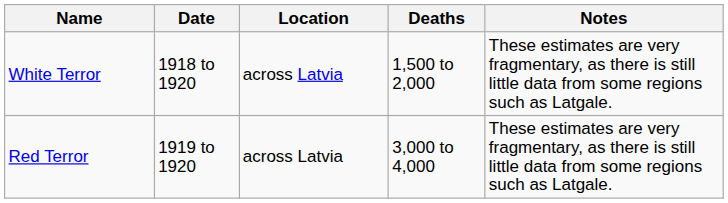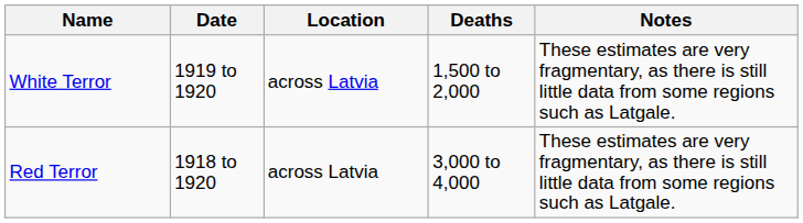 <table class="sortable wikitable" style="font-size:90%;">
 <tr>
 <th style="width:120px;">Name</th>
 <th style="width:65px;">Date</th>
 <th style="width:120px;">Location</th>
 <th style="width:75px;">Deaths</th>
 <th class="unsortable">Notes</th>
 </tr>
 <tr>
 <td><a href='#'>White Terror</a></td>
-<td>1918 to 1920</td>
+<td>1919 to 1920</td>
 <td>across <a href='#'>Latvia</a></td>
 <td>1,500 to 2,000</td>
 <td>These estimates are very fragmentary, as there is still little data from some regions such as Latgale.</td>
 </tr>
 <tr>
 <td><a href='#'>Red Terror</a></td>
-<td>1919 to 1920</td>
+<td>1918 to 1920</td>
 <td>across Latvia</td>
 <td>3,000 to 4,000</td>
 <td>These estimates are very fragmentary, as there is still little data from some regions such as Latgale.</td>
 </tr>
 </table>
